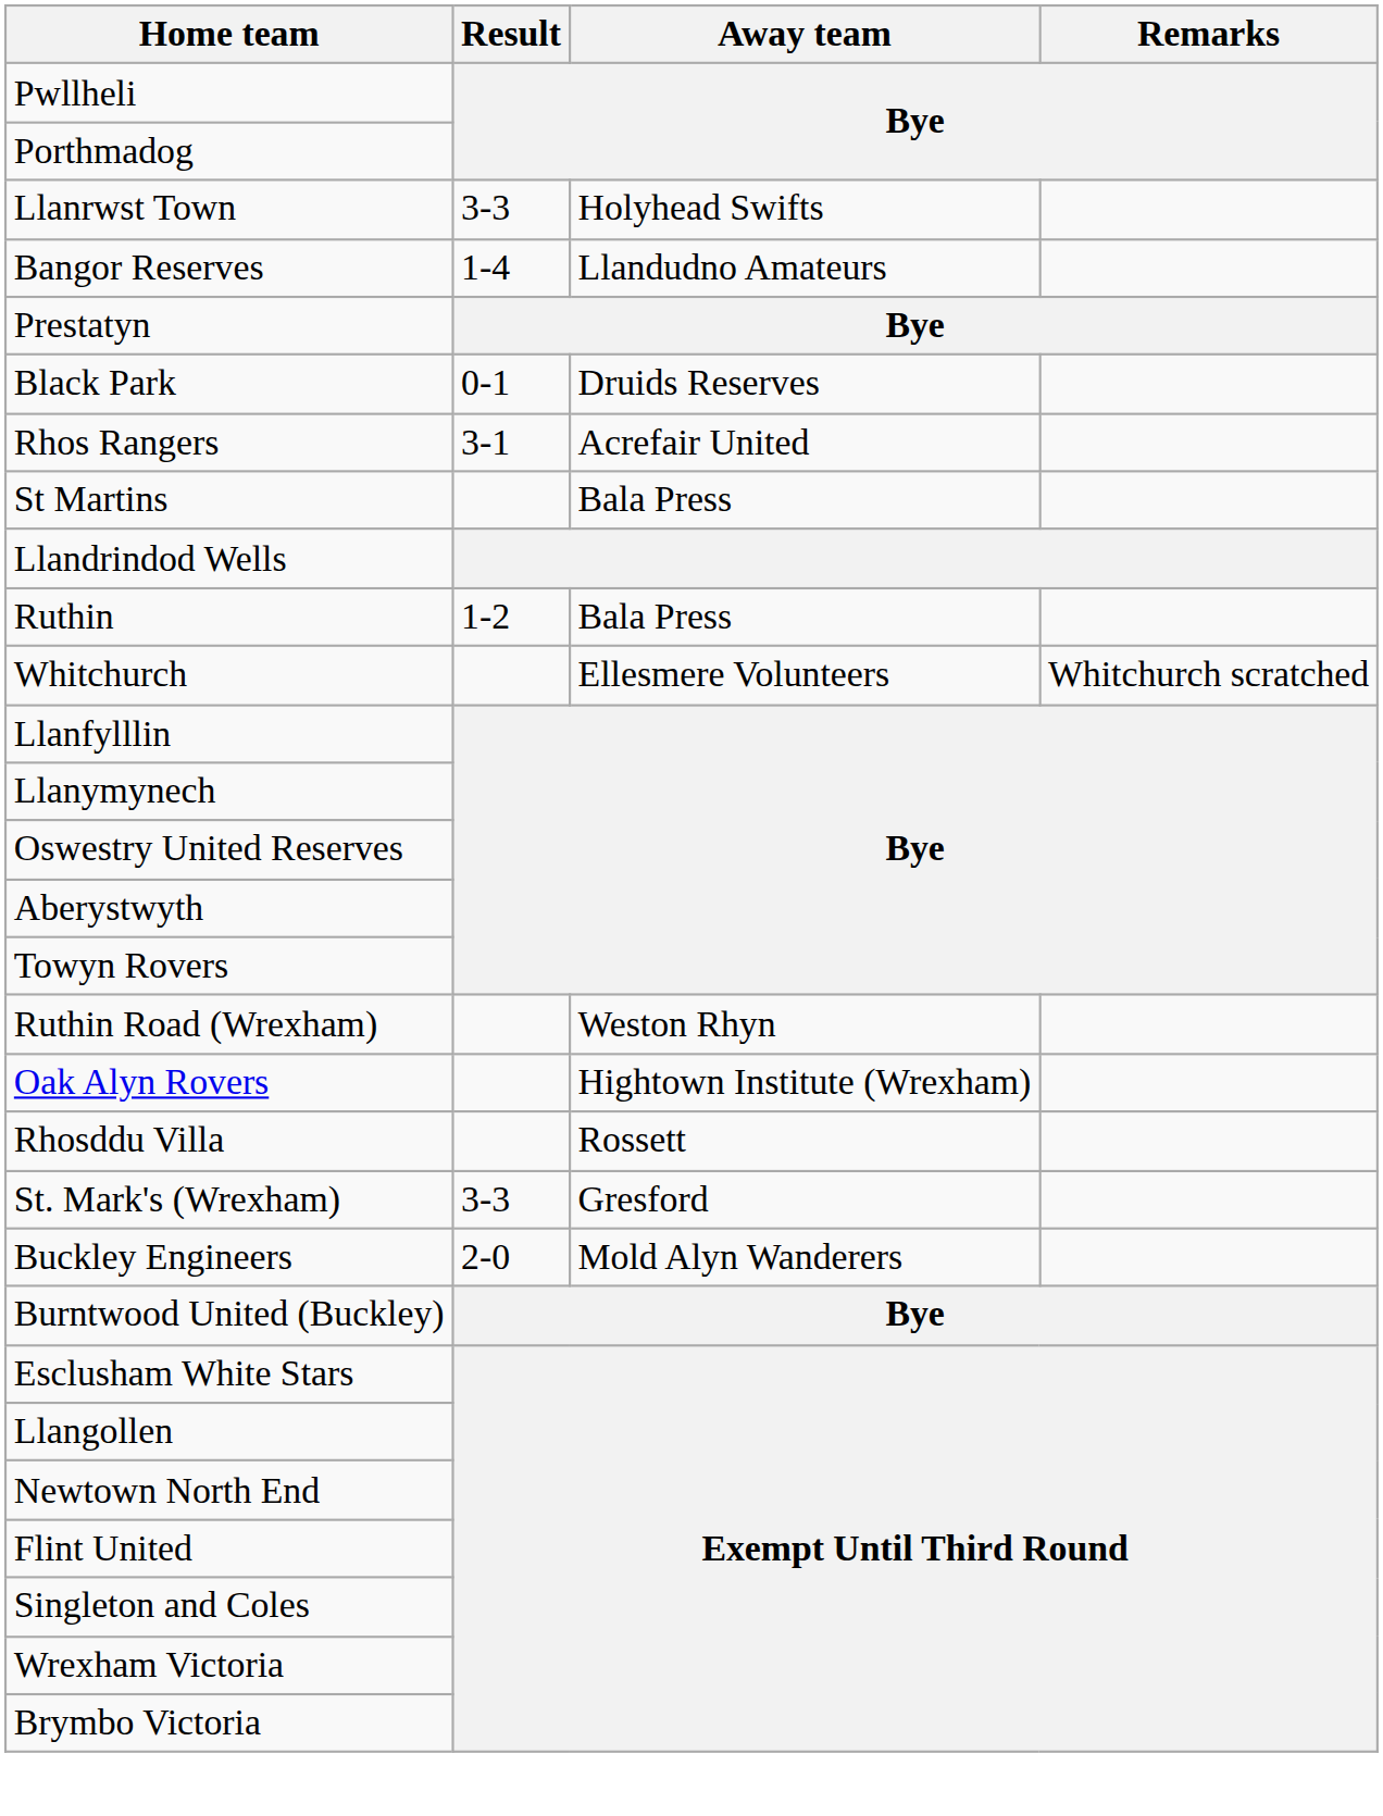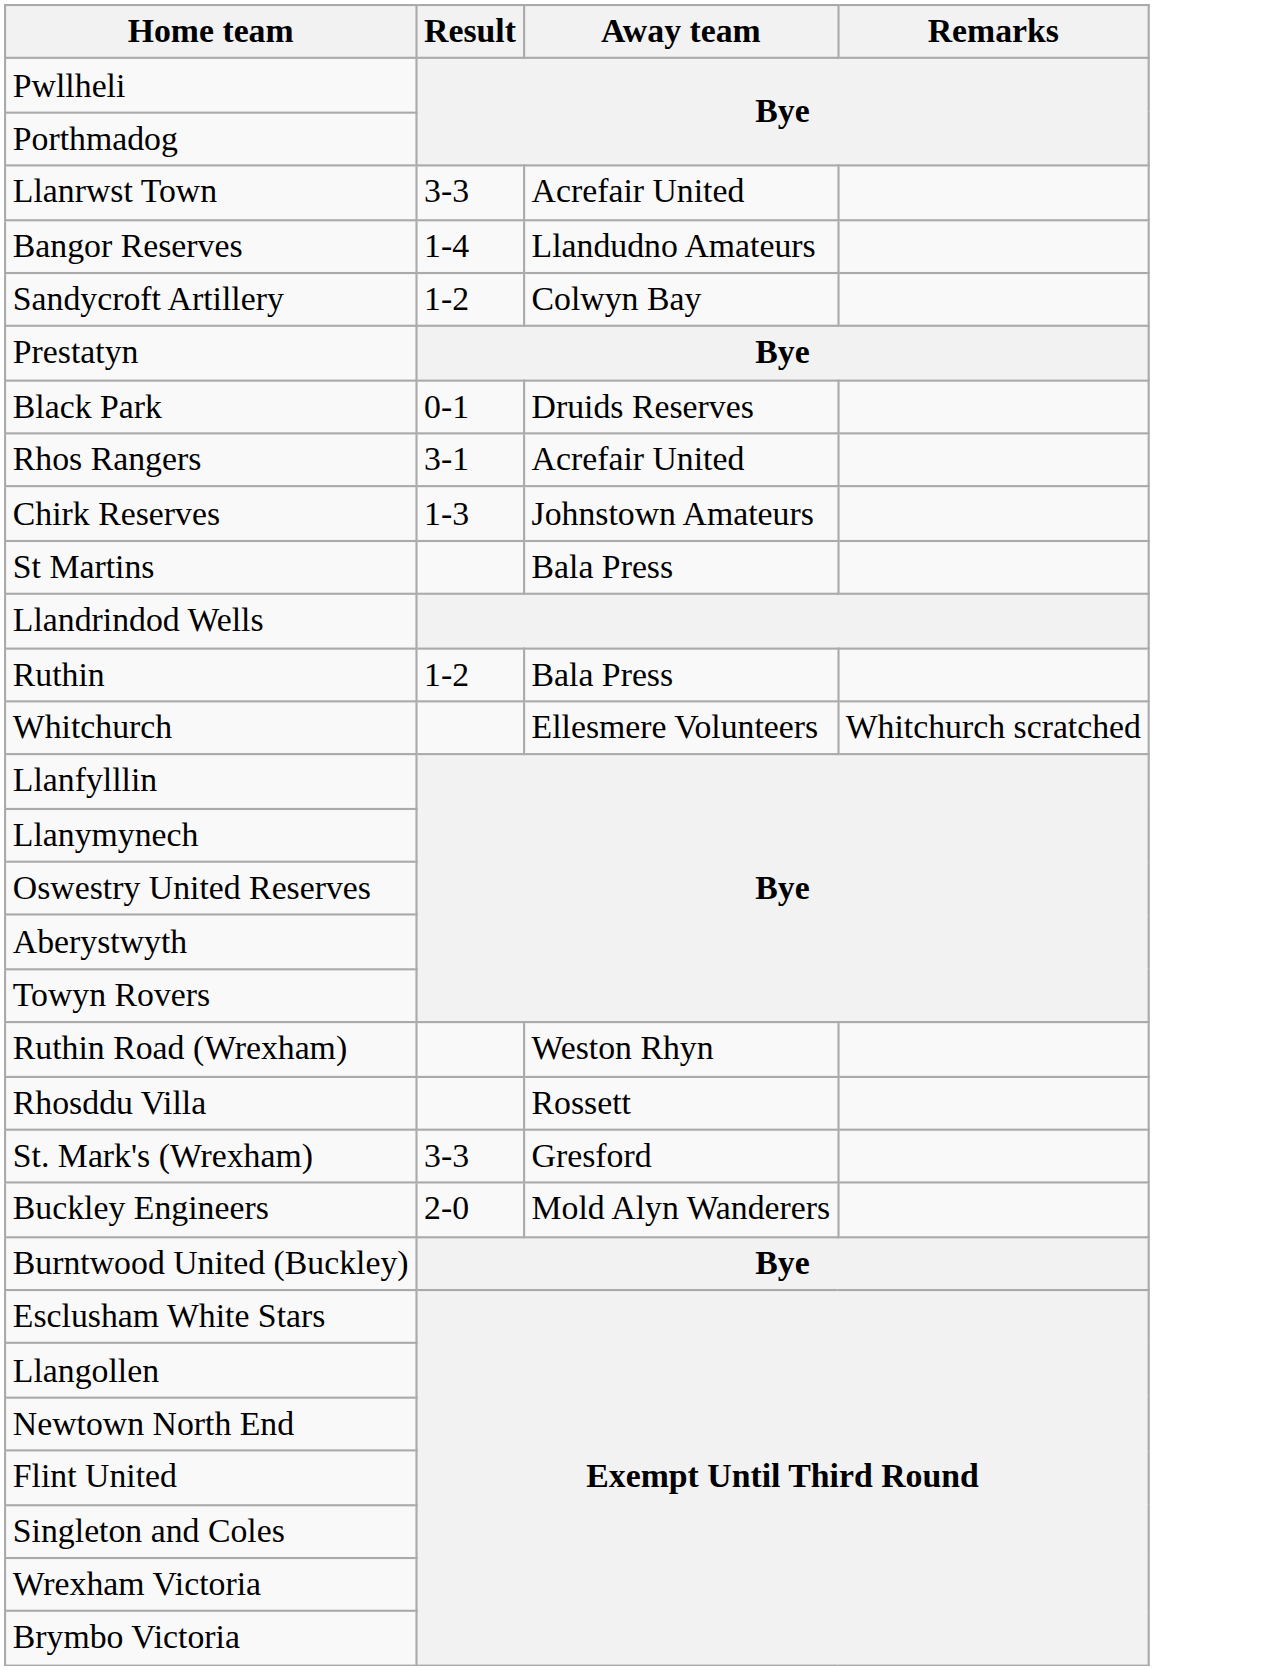 <table class="wikitable">
 <tr>
 <th>Home team</th>
 <th>Result</th>
 <th>Away team</th>
 <th>Remarks</th>
 </tr>
 <tr>
 <td>Pwllheli</td>
 <th colspan="3" rowspan="2">Bye</th>
 </tr>
 <tr>
 <td>Porthmadog</td>
 </tr>
 <tr>
 <td>Llanrwst Town</td>
 <td>3-3</td>
-<td>Holyhead Swifts</td>
+<td>Acrefair United</td>
 <td></td>
 </tr>
 <tr>
 <td>Bangor Reserves</td>
 <td>1-4</td>
 <td>Llandudno Amateurs</td>
+<td></td>
+</tr>
+<tr>
+<td>Sandycroft Artillery</td>
+<td>1-2</td>
+<td>Colwyn Bay</td>
 <td></td>
 </tr>
 <tr>
 <td>Prestatyn</td>
 <th colspan="3">Bye</th>
 </tr>
 <tr>
 <td>Black Park</td>
 <td>0-1</td>
 <td>Druids Reserves</td>
 <td></td>
 </tr>
 <tr>
 <td>Rhos Rangers</td>
 <td>3-1</td>
 <td>Acrefair United</td>
+<td></td>
+</tr>
+<tr>
+<td>Chirk Reserves</td>
+<td>1-3</td>
+<td>Johnstown Amateurs</td>
 <td></td>
 </tr>
 <tr>
 <td> St Martins</td>
 <td></td>
 <td>Bala Press</td>
 <td></td>
 </tr>
 <tr>
 <td>Llandrindod Wells</td>
 <th colspan="3"></th>
 </tr>
 <tr>
 <td>Ruthin</td>
 <td>1-2</td>
 <td>Bala Press</td>
 <td></td>
 </tr>
 <tr>
 <td> Whitchurch</td>
 <td></td>
 <td> Ellesmere Volunteers</td>
 <td>Whitchurch scratched</td>
 </tr>
 <tr>
 <td>Llanfylllin</td>
 <th colspan="3" rowspan="5">Bye</th>
 </tr>
 <tr>
 <td>Llanymynech</td>
 </tr>
 <tr>
 <td> Oswestry United Reserves</td>
 </tr>
 <tr>
 <td>Aberystwyth</td>
 </tr>
 <tr>
 <td>Towyn Rovers</td>
 </tr>
 <tr>
 <td>Ruthin Road (Wrexham)</td>
 <td></td>
 <td> Weston Rhyn</td>
 <td></td>
 </tr>
 <tr>
-<td><a href='#'>Oak Alyn Rovers</a></td>
-<td></td>
-<td>Hightown Institute (Wrexham)</td>
-<td></td>
-</tr>
-<tr>
 <td>Rhosddu Villa</td>
 <td></td>
 <td>Rossett</td>
 <td></td>
 </tr>
 <tr>
 <td>St. Mark's (Wrexham)</td>
 <td>3-3</td>
 <td>Gresford</td>
 <td></td>
 </tr>
 <tr>
 <td>Buckley Engineers</td>
 <td>2-0</td>
 <td>Mold Alyn Wanderers</td>
 <td></td>
 </tr>
 <tr>
 <td>Burntwood United (Buckley)</td>
 <th colspan="3">Bye</th>
 </tr>
 <tr>
 <td>Esclusham White Stars</td>
 <th colspan="3" rowspan="7">Exempt Until Third Round</th>
 </tr>
 <tr>
 <td>Llangollen</td>
 </tr>
 <tr>
 <td>Newtown North End</td>
 </tr>
 <tr>
 <td>Flint United</td>
 </tr>
 <tr>
 <td> Singleton and Coles</td>
 </tr>
 <tr>
 <td>Wrexham Victoria</td>
 </tr>
 <tr>
 <td>Brymbo Victoria</td>
 </tr>
 </table>
